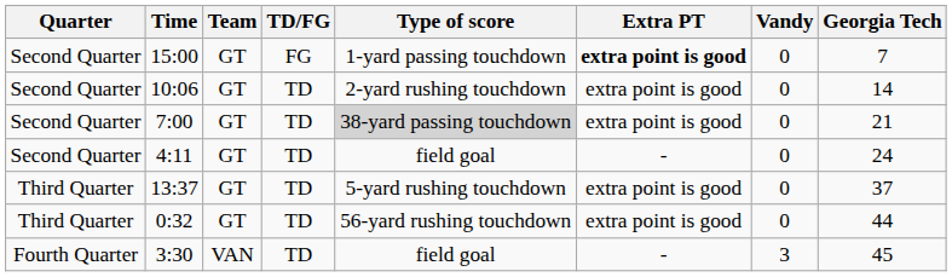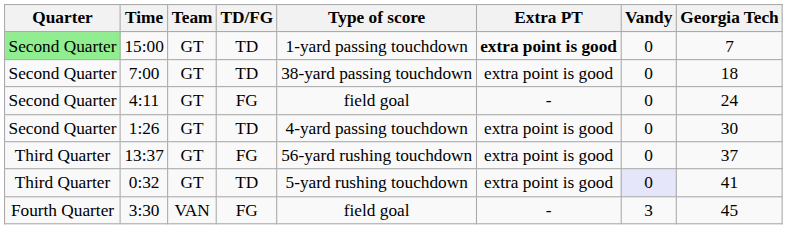 <table class="wikitable">
 <tr>
 <th>Quarter</th>
 <th>Time</th>
 <th>Team</th>
 <th>TD/FG</th>
 <th>Type of score</th>
 <th>Extra PT</th>
 <th>Vandy</th>
 <th>Georgia Tech</th>
 </tr>
 <tr style="text-align:center;">
-<td>Second Quarter</td>
+<td style="background: lightgreen;">Second Quarter</td>
 <td>15:00</td>
 <td>GT</td>
-<td>FG</td>
+<td>TD</td>
 <td>1-yard passing touchdown</td>
 <td><strong>extra point is good</strong></td>
 <td>0</td>
 <td>7</td>
 </tr>
 <tr align="center">
 <td>Second Quarter</td>
-<td>10:06</td>
-<td>GT</td>
-<td>TD</td>
-<td>2-yard rushing touchdown</td>
-<td>extra point is good</td>
-<td>0</td>
-<td>14</td>
-</tr>
-<tr align="center">
-<td>Second Quarter</td>
 <td>7:00</td>
 <td>GT</td>
 <td>TD</td>
-<td style="background: lightgrey;">38-yard passing touchdown</td>
+<td>38-yard passing touchdown</td>
 <td>extra point is good</td>
 <td>0</td>
-<td>21</td>
+<td>18</td>
 </tr>
 <tr align="center">
 <td>Second Quarter</td>
 <td>4:11</td>
 <td>GT</td>
-<td>TD</td>
+<td>FG</td>
 <td>field goal</td>
 <td>-</td>
 <td>0</td>
 <td>24</td>
 </tr>
 <tr align="center">
+<td>Second Quarter</td>
+<td>1:26</td>
+<td>GT</td>
+<td>TD</td>
+<td>4-yard passing touchdown</td>
+<td>extra point is good</td>
+<td>0</td>
+<td>30</td>
+</tr>
+<tr align="center">
 <td>Third Quarter</td>
 <td>13:37</td>
 <td>GT</td>
-<td>TD</td>
-<td>5-yard rushing touchdown</td>
+<td>FG</td>
+<td>56-yard rushing touchdown</td>
 <td>extra point is good</td>
 <td>0</td>
 <td>37</td>
 </tr>
 <tr align="center">
 <td>Third Quarter</td>
 <td>0:32</td>
 <td>GT</td>
 <td>TD</td>
-<td>56-yard rushing touchdown</td>
+<td>5-yard rushing touchdown</td>
 <td>extra point is good</td>
-<td>0</td>
-<td>44</td>
+<td style="background: lavender;">0</td>
+<td>41</td>
 </tr>
 <tr align="center">
 <td>Fourth Quarter</td>
 <td>3:30</td>
 <td>VAN</td>
-<td>TD</td>
+<td>FG</td>
 <td>field goal</td>
 <td>-</td>
 <td>3</td>
 <td>45</td>
 </tr>
 </table>
